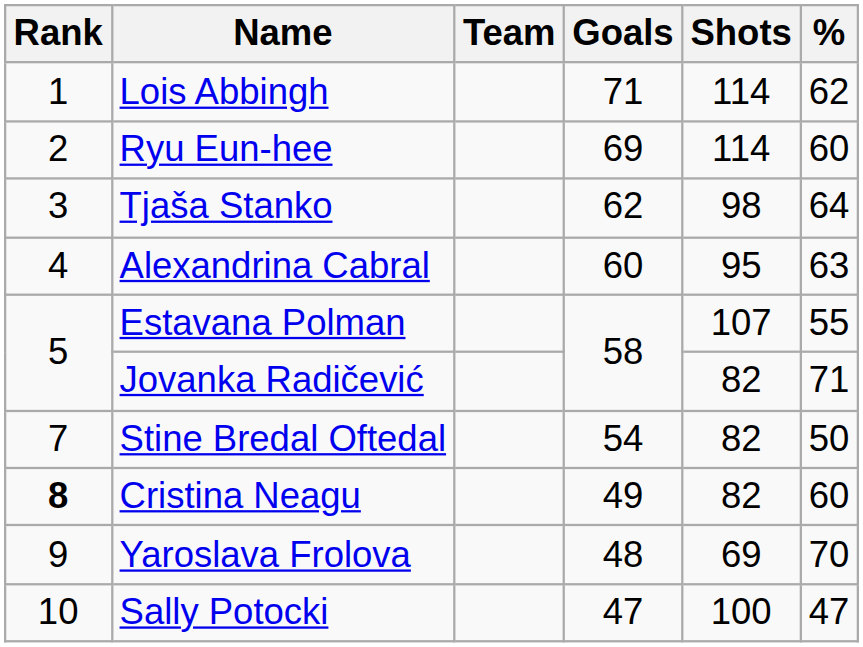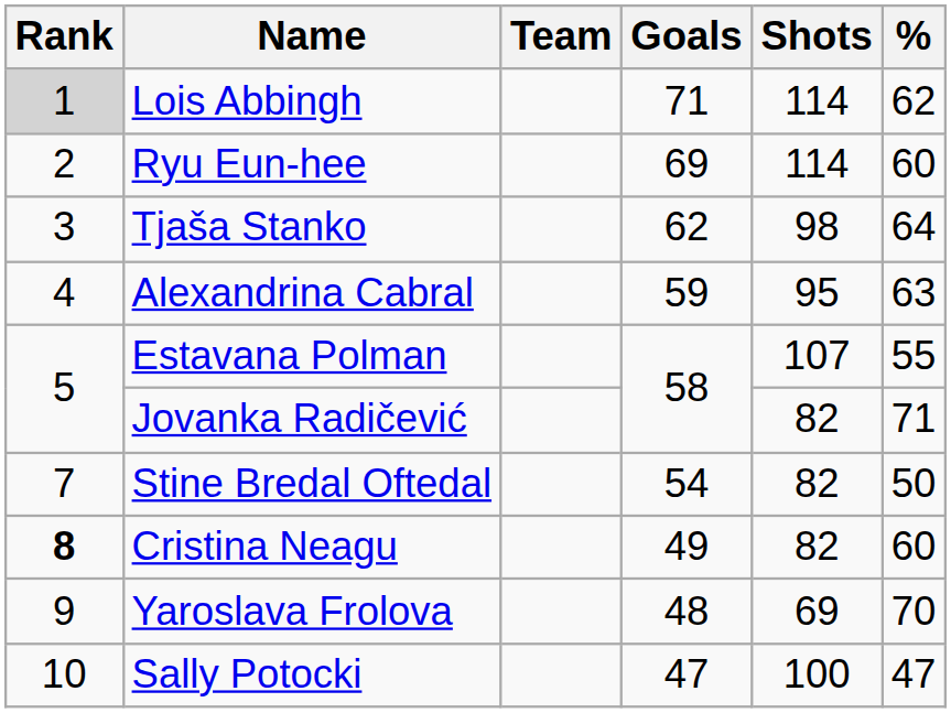 <table class="wikitable sortable" style="text-align: center;">
 <tr>
 <th>Rank</th>
 <th>Name</th>
 <th>Team</th>
 <th>Goals</th>
 <th>Shots</th>
 <th>%</th>
 </tr>
 <tr>
-<td>1</td>
+<td style="background: lightgrey;">1</td>
 <td style="text-align: left;"><a href='#'>Lois Abbingh</a></td>
 <td style="text-align: left;"></td>
 <td>71</td>
 <td>114</td>
 <td>62</td>
 </tr>
 <tr>
 <td>2</td>
 <td style="text-align: left;"><a href='#'>Ryu Eun-hee</a></td>
 <td style="text-align: left;"></td>
 <td>69</td>
 <td>114</td>
 <td>60</td>
 </tr>
 <tr>
 <td>3</td>
 <td style="text-align: left;"><a href='#'>Tjaša Stanko</a></td>
 <td style="text-align: left;"></td>
 <td>62</td>
 <td>98</td>
 <td>64</td>
 </tr>
 <tr>
 <td>4</td>
 <td style="text-align: left;"><a href='#'>Alexandrina Cabral</a></td>
 <td style="text-align: left;"></td>
-<td>60</td>
+<td>59</td>
 <td>95</td>
 <td>63</td>
 </tr>
 <tr>
 <td rowspan="2">5</td>
 <td style="text-align: left;"><a href='#'>Estavana Polman</a></td>
 <td style="text-align: left;"></td>
 <td rowspan="2">58</td>
 <td>107</td>
 <td>55</td>
 </tr>
 <tr>
 <td style="text-align: left;"><a href='#'>Jovanka Radičević</a></td>
 <td style="text-align: left;"></td>
 <td>82</td>
 <td>71</td>
 </tr>
 <tr>
 <td>7</td>
 <td style="text-align: left;"><a href='#'>Stine Bredal Oftedal</a></td>
 <td style="text-align: left;"></td>
 <td>54</td>
 <td>82</td>
 <td>50</td>
 </tr>
 <tr>
 <td><strong>8</strong></td>
 <td style="text-align: left;"><a href='#'>Cristina Neagu</a></td>
 <td style="text-align: left;"></td>
 <td>49</td>
 <td>82</td>
 <td>60</td>
 </tr>
 <tr>
 <td>9</td>
 <td style="text-align: left;"><a href='#'>Yaroslava Frolova</a></td>
 <td style="text-align: left;"></td>
 <td>48</td>
 <td>69</td>
 <td>70</td>
 </tr>
 <tr>
 <td>10</td>
 <td style="text-align: left;"><a href='#'>Sally Potocki</a></td>
 <td style="text-align: left;"></td>
 <td>47</td>
 <td>100</td>
 <td>47</td>
 </tr>
 </table>
